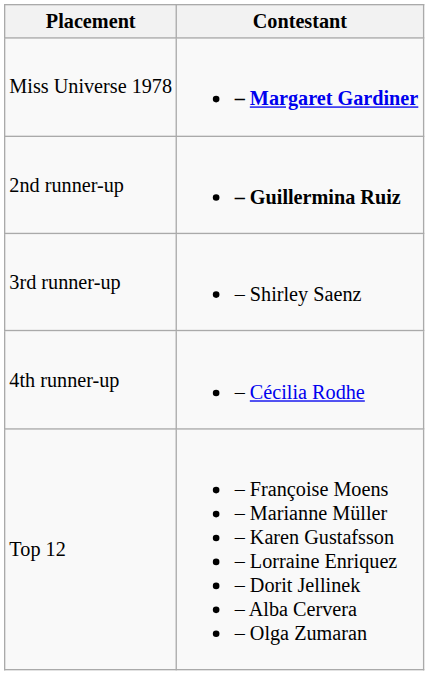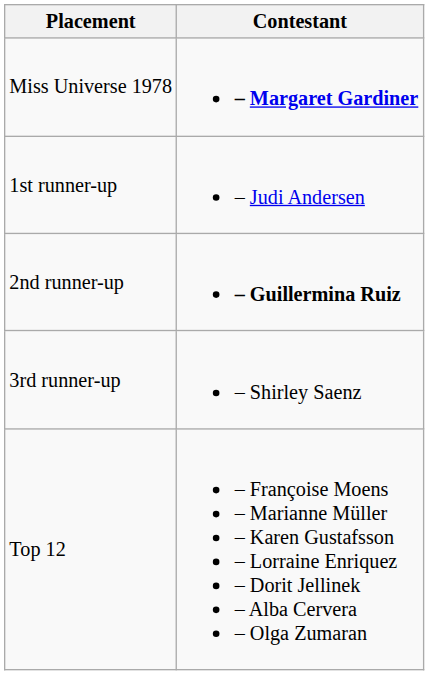 <table class="wikitable sortable" style="font-size:95%;">
 <tr>
 <th>Placement</th>
 <th>Contestant</th>
 </tr>
 <tr>
 <td>Miss Universe 1978</td>
 <td><br><ul><li><strong> – <a href='#'>Margaret Gardiner</a></strong></li></ul></td>
 </tr>
 <tr>
+<td>1st runner-up</td>
+<td><br><ul><li> – <a href='#'>Judi Andersen</a></li></ul></td>
+</tr>
+<tr>
 <td>2nd runner-up</td>
 <td><strong><br><ul><li> – Guillermina Ruiz</li></ul></strong></td>
 </tr>
 <tr>
 <td>3rd runner-up</td>
 <td><br><ul><li> – Shirley Saenz</li></ul></td>
 </tr>
 <tr>
-<td>4th runner-up</td>
-<td><br><ul><li> – <a href='#'>Cécilia Rodhe</a></li></ul></td>
-</tr>
-<tr>
 <td>Top 12</td>
 <td><br><ul><li> – Françoise Moens</li><li> – Marianne Müller</li><li> – Karen Gustafsson</li><li> – Lorraine Enriquez</li><li> – Dorit Jellinek</li><li> – Alba Cervera</li><li> – Olga Zumaran</li></ul></td>
 </tr>
 </table>
